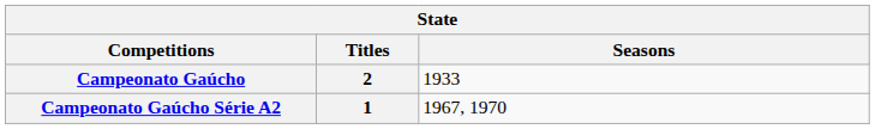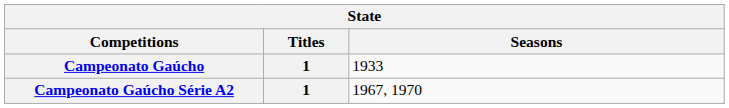 <table class="wikitable">
 <tr>
 <th colspan="3">State</th>
 </tr>
 <tr>
 <th style="width:260px">Competitions</th>
 <th style="width:80px">Titles</th>
 <th style="width:380px">Seasons</th>
 </tr>
 <tr>
 <th style="text-align:center"><a href='#'>Campeonato Gaúcho</a></th>
-<th style="text-align:center"><strong>2</strong></th>
+<th style="text-align:center"><strong>1</strong></th>
 <td align="left">1933</td>
 </tr>
 <tr>
 <th style="text-align:center"><a href='#'>Campeonato Gaúcho Série A2</a></th>
 <th style="text-align:center"><strong>1</strong></th>
 <td align="left">1967, 1970</td>
 </tr>
 </table>
